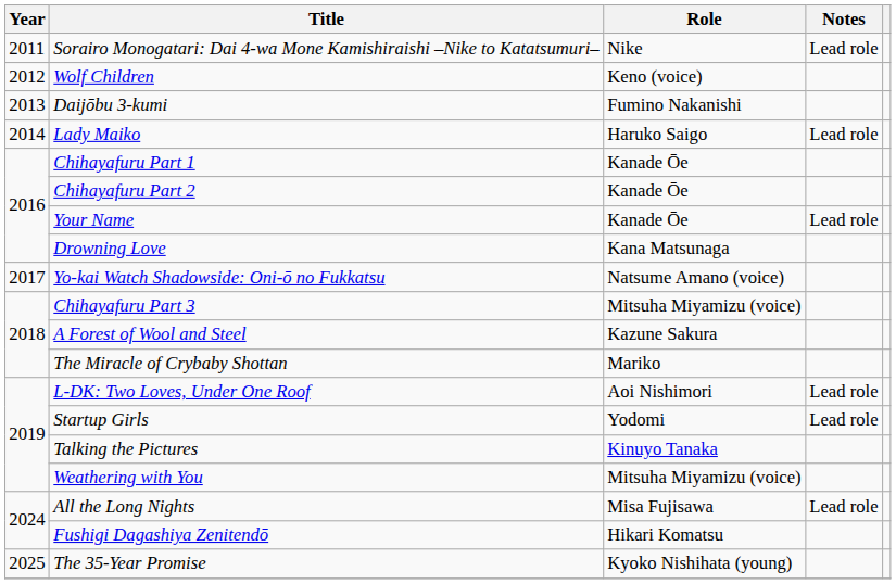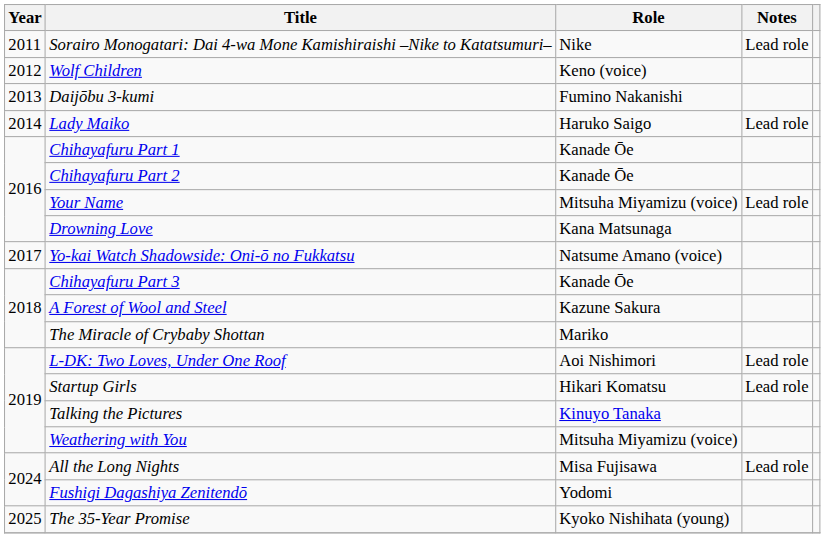 <table class="wikitable">
 <tr>
 <th>Year</th>
 <th>Title</th>
 <th>Role</th>
 <th>Notes</th>
 <th></th>
 </tr>
 <tr>
 <td>2011</td>
 <td><em>Sorairo Monogatari: Dai 4-wa Mone Kamishiraishi –Nike to Katatsumuri–</em></td>
 <td>Nike</td>
 <td>Lead role</td>
 <td></td>
 </tr>
 <tr>
 <td>2012</td>
 <td><em><a href='#'>Wolf Children</a></em></td>
 <td>Keno (voice)</td>
 <td></td>
 <td></td>
 </tr>
 <tr>
 <td>2013</td>
 <td><em>Daijōbu 3-kumi</em></td>
 <td>Fumino Nakanishi</td>
 <td></td>
 <td></td>
 </tr>
 <tr>
 <td>2014</td>
 <td><em><a href='#'>Lady Maiko</a></em></td>
 <td>Haruko Saigo</td>
 <td>Lead role</td>
 <td></td>
 </tr>
 <tr>
 <td rowspan="4">2016</td>
 <td><em><a href='#'>Chihayafuru Part 1</a></em></td>
 <td>Kanade Ōe</td>
 <td></td>
 <td></td>
 </tr>
 <tr>
 <td><em><a href='#'>Chihayafuru Part 2</a></em></td>
 <td>Kanade Ōe</td>
 <td></td>
 <td></td>
 </tr>
 <tr>
 <td><em><a href='#'>Your Name</a></em></td>
-<td>Kanade Ōe</td>
+<td>Mitsuha Miyamizu (voice)</td>
 <td>Lead role</td>
 <td></td>
 </tr>
 <tr>
 <td><em><a href='#'>Drowning Love</a></em></td>
 <td>Kana Matsunaga</td>
 <td></td>
 <td></td>
 </tr>
 <tr>
 <td>2017</td>
 <td><em><a href='#'>Yo-kai Watch Shadowside: Oni-ō no Fukkatsu</a></em></td>
 <td>Natsume Amano (voice)</td>
 <td></td>
 <td></td>
 </tr>
 <tr>
 <td rowspan="3">2018</td>
 <td><em><a href='#'>Chihayafuru Part 3</a></em></td>
-<td>Mitsuha Miyamizu (voice)</td>
+<td>Kanade Ōe</td>
 <td></td>
 <td></td>
 </tr>
 <tr>
 <td><em><a href='#'>A Forest of Wool and Steel</a></em></td>
 <td>Kazune Sakura</td>
 <td></td>
 <td></td>
 </tr>
 <tr>
 <td><em>The Miracle of Crybaby Shottan</em></td>
 <td>Mariko</td>
 <td></td>
 <td></td>
 </tr>
 <tr>
 <td rowspan="4">2019</td>
 <td><em><a href='#'>L-DK: Two Loves, Under One Roof</a></em></td>
 <td>Aoi Nishimori</td>
 <td>Lead role</td>
 <td></td>
 </tr>
 <tr>
 <td><em>Startup Girls</em></td>
-<td>Yodomi</td>
+<td>Hikari Komatsu</td>
 <td>Lead role</td>
 <td></td>
 </tr>
 <tr>
 <td><em>Talking the Pictures</em></td>
 <td><a href='#'>Kinuyo Tanaka</a></td>
 <td></td>
 <td></td>
 </tr>
 <tr>
 <td><em><a href='#'>Weathering with You</a></em></td>
 <td>Mitsuha Miyamizu (voice)</td>
 <td></td>
 <td></td>
 </tr>
 <tr>
 <td rowspan=2>2024</td>
 <td><em>All the Long Nights</em></td>
 <td>Misa Fujisawa</td>
 <td>Lead role</td>
 <td></td>
 </tr>
 <tr>
 <td><em><a href='#'>Fushigi Dagashiya Zenitendō</a></em></td>
-<td>Hikari Komatsu</td>
+<td>Yodomi</td>
 <td></td>
 <td></td>
 </tr>
 <tr>
 <td>2025</td>
 <td><em>The 35-Year Promise</em></td>
 <td>Kyoko Nishihata (young)</td>
 <td></td>
 <td></td>
 </tr>
 <tr>
 </tr>
 </table>
